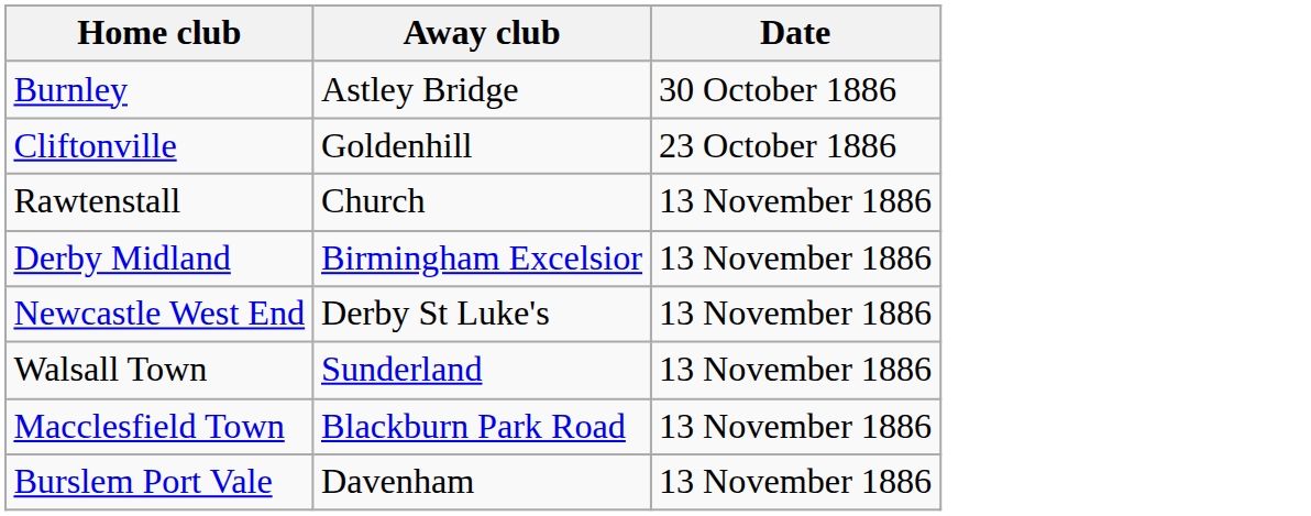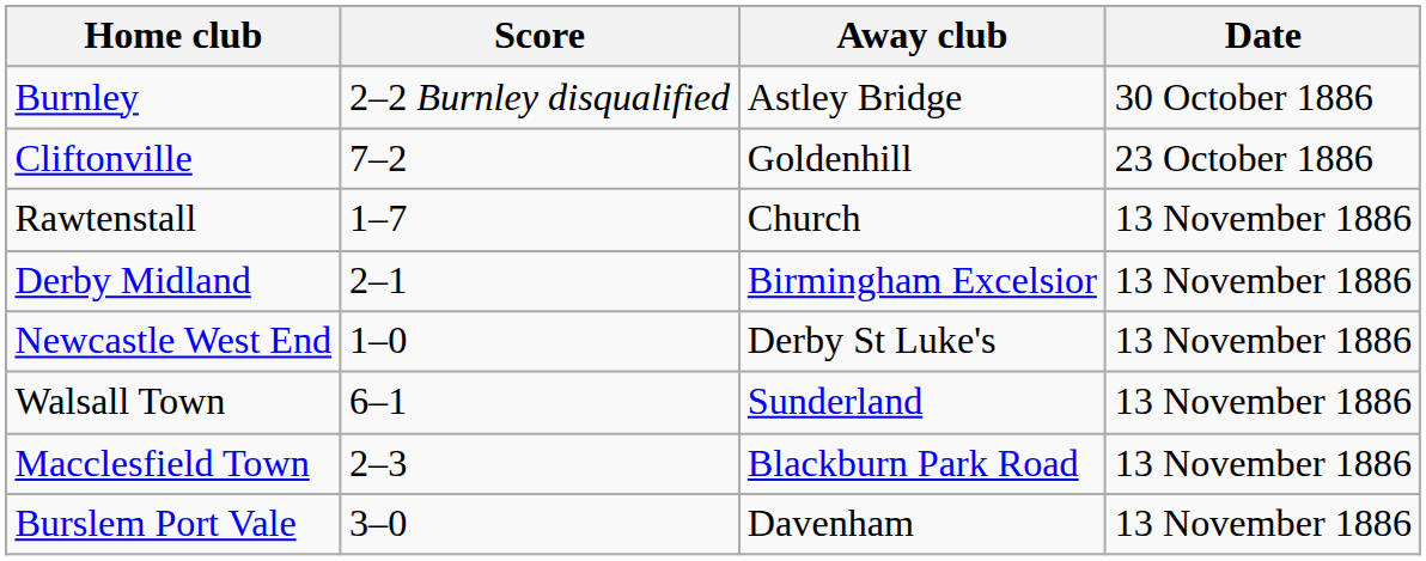 <table class="wikitable">
 <tr>
 <th>Home club</th>
+<th>Score</th>
 <th>Away club</th>
 <th>Date</th>
 </tr>
 <tr>
 <td><a href='#'>Burnley</a></td>
+<td>2–2 <em>Burnley disqualified</em></td>
 <td>Astley Bridge</td>
 <td>30 October 1886</td>
 </tr>
 <tr>
 <td><a href='#'>Cliftonville</a> </td>
+<td>7–2</td>
 <td>Goldenhill</td>
 <td>23 October 1886</td>
 </tr>
 <tr>
 <td>Rawtenstall</td>
+<td>1–7</td>
 <td>Church</td>
 <td>13 November 1886</td>
 </tr>
 <tr>
 <td><a href='#'>Derby Midland</a></td>
+<td>2–1</td>
 <td><a href='#'>Birmingham Excelsior</a></td>
 <td>13 November 1886</td>
 </tr>
 <tr>
 <td><a href='#'>Newcastle West End</a></td>
+<td>1–0</td>
 <td>Derby St Luke's</td>
 <td>13 November 1886</td>
 </tr>
 <tr>
 <td>Walsall Town</td>
+<td>6–1</td>
 <td><a href='#'>Sunderland</a></td>
 <td>13 November 1886</td>
 </tr>
 <tr>
 <td><a href='#'>Macclesfield Town</a></td>
+<td>2–3</td>
 <td><a href='#'>Blackburn Park Road</a></td>
 <td>13 November 1886</td>
 </tr>
 <tr>
 <td><a href='#'>Burslem Port Vale</a></td>
+<td>3–0</td>
 <td>Davenham</td>
 <td>13 November 1886</td>
 </tr>
 </table>
